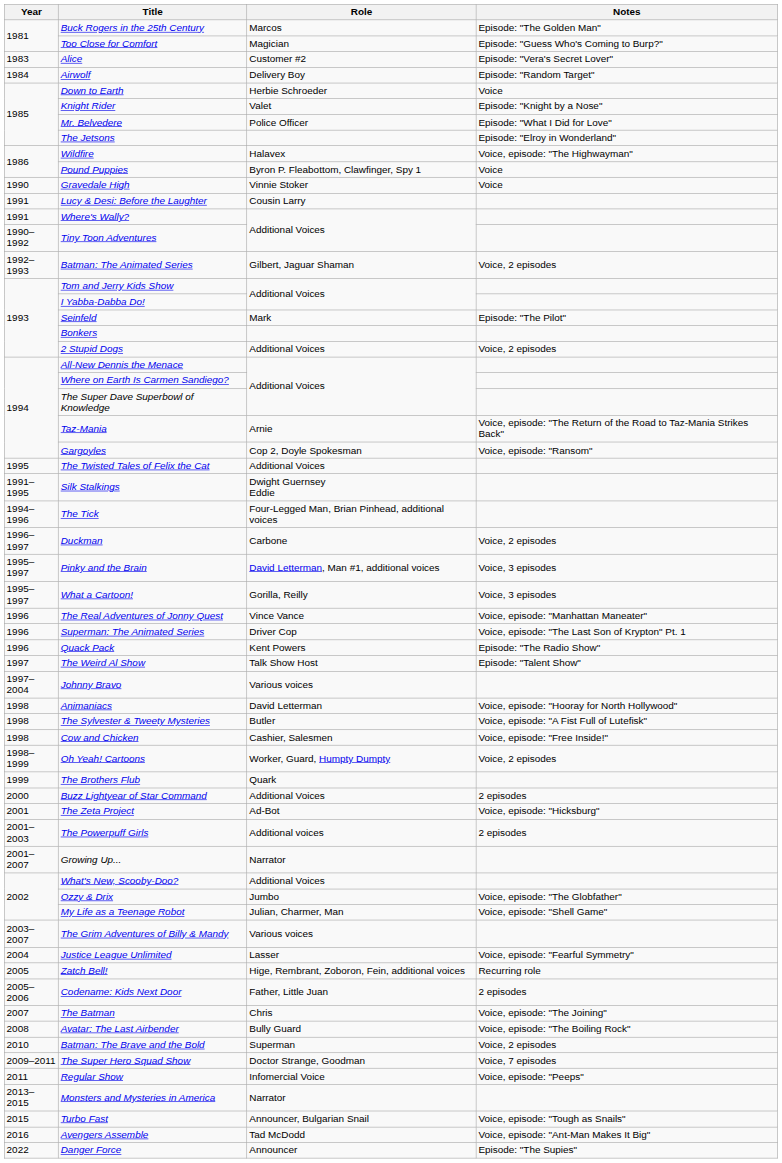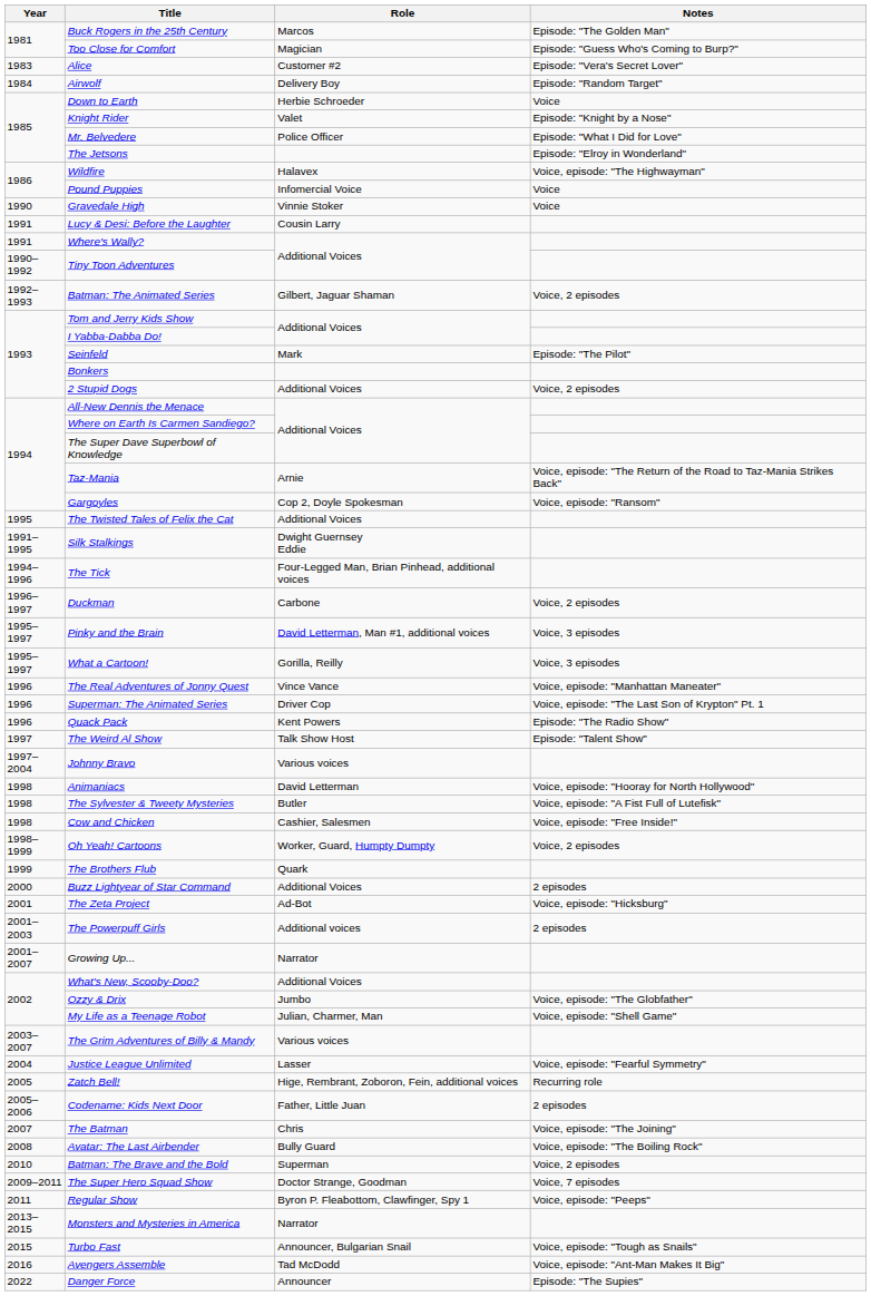 <table class="wikitable sortable">
 <tr>
 <th>Year</th>
 <th>Title</th>
 <th>Role</th>
 <th>Notes</th>
 </tr>
 <tr>
 <td rowspan="2">1981</td>
 <td><em><a href='#'>Buck Rogers in the 25th Century</a></em></td>
 <td>Marcos</td>
 <td>Episode: "The Golden Man"</td>
 </tr>
 <tr>
 <td><em><a href='#'>Too Close for Comfort</a></em></td>
 <td>Magician</td>
 <td>Episode: "Guess Who's Coming to Burp?"</td>
 </tr>
 <tr>
 <td>1983</td>
 <td><em><a href='#'>Alice</a></em></td>
 <td>Customer #2</td>
 <td>Episode: "Vera's Secret Lover"</td>
 </tr>
 <tr>
 <td>1984</td>
 <td><em><a href='#'>Airwolf</a></em></td>
 <td>Delivery Boy</td>
 <td>Episode: "Random Target"</td>
 </tr>
 <tr>
 <td rowspan="4">1985</td>
 <td><em><a href='#'>Down to Earth</a></em></td>
 <td>Herbie Schroeder</td>
 <td>Voice</td>
 </tr>
 <tr>
 <td><em><a href='#'>Knight Rider</a></em></td>
 <td>Valet</td>
 <td>Episode: "Knight by a Nose"</td>
 </tr>
 <tr>
 <td><em><a href='#'>Mr. Belvedere</a></em></td>
 <td>Police Officer</td>
 <td>Episode: "What I Did for Love"</td>
 </tr>
 <tr>
 <td><em><a href='#'>The Jetsons</a></em></td>
 <td></td>
 <td>Episode: "Elroy in Wonderland"</td>
 </tr>
 <tr>
 <td rowspan="2">1986</td>
 <td><em><a href='#'>Wildfire</a></em></td>
 <td>Halavex</td>
 <td>Voice, episode: "The Highwayman"</td>
 </tr>
 <tr>
 <td><em><a href='#'>Pound Puppies</a></em></td>
-<td>Byron P. Fleabottom, Clawfinger, Spy 1</td>
+<td>Infomercial Voice</td>
 <td>Voice</td>
 </tr>
 <tr>
 <td>1990</td>
 <td><em><a href='#'>Gravedale High</a></em></td>
 <td>Vinnie Stoker</td>
 <td>Voice</td>
 </tr>
 <tr>
 <td>1991</td>
 <td><em><a href='#'>Lucy & Desi: Before the Laughter</a></em></td>
 <td>Cousin Larry</td>
 <td></td>
 </tr>
 <tr>
 <td>1991</td>
 <td><em><a href='#'>Where's Wally?</a></em></td>
 <td rowspan="2">Additional Voices</td>
 <td></td>
 </tr>
 <tr>
 <td>1990–1992</td>
 <td><em><a href='#'>Tiny Toon Adventures</a></em></td>
 <td></td>
 </tr>
 <tr>
 <td>1992–1993</td>
 <td><em><a href='#'>Batman: The Animated Series</a></em></td>
 <td>Gilbert, Jaguar Shaman</td>
 <td>Voice, 2 episodes</td>
 </tr>
 <tr>
 <td rowspan="5">1993</td>
 <td><em><a href='#'>Tom and Jerry Kids Show</a></em></td>
 <td rowspan="2">Additional Voices</td>
 <td></td>
 </tr>
 <tr>
 <td><em><a href='#'>I Yabba-Dabba Do!</a></em></td>
 <td></td>
 </tr>
 <tr>
 <td><em><a href='#'>Seinfeld</a></em></td>
 <td>Mark</td>
 <td>Episode: "The Pilot"</td>
 </tr>
 <tr>
 <td><em><a href='#'>Bonkers</a></em></td>
 <td></td>
 <td></td>
 </tr>
 <tr>
 <td><em><a href='#'>2 Stupid Dogs</a></em></td>
 <td>Additional Voices</td>
 <td>Voice, 2 episodes</td>
 </tr>
 <tr>
 <td rowspan="5">1994</td>
 <td><em><a href='#'>All-New Dennis the Menace</a></em></td>
 <td rowspan="3">Additional Voices</td>
 <td></td>
 </tr>
 <tr>
 <td><em><a href='#'>Where on Earth Is Carmen Sandiego?</a></em></td>
 <td></td>
 </tr>
 <tr>
 <td><em>The Super Dave Superbowl of Knowledge</em></td>
 <td></td>
 </tr>
 <tr>
 <td><em><a href='#'>Taz-Mania</a></em></td>
 <td>Arnie</td>
 <td>Voice, episode: "The Return of the Road to Taz-Mania Strikes Back"</td>
 </tr>
 <tr>
 <td><em><a href='#'>Gargoyles</a></em></td>
 <td>Cop 2, Doyle Spokesman</td>
 <td>Voice, episode: "Ransom"</td>
 </tr>
 <tr>
 <td>1995</td>
 <td><em><a href='#'>The Twisted Tales of Felix the Cat</a></em></td>
 <td>Additional Voices</td>
 <td></td>
 </tr>
 <tr>
 <td>1991–1995</td>
 <td><em><a href='#'>Silk Stalkings</a></em></td>
 <td>Dwight Guernsey<br>Eddie</td>
 <td></td>
 </tr>
 <tr>
 <td>1994–1996</td>
 <td><em><a href='#'>The Tick</a></em></td>
 <td>Four-Legged Man, Brian Pinhead, additional voices</td>
 <td></td>
 </tr>
 <tr>
 <td>1996–1997</td>
 <td><em><a href='#'>Duckman</a></em></td>
 <td>Carbone</td>
 <td>Voice, 2 episodes</td>
 </tr>
 <tr>
 <td>1995–1997</td>
 <td><em><a href='#'>Pinky and the Brain</a></em></td>
 <td><a href='#'>David Letterman</a>, Man #1, additional voices</td>
 <td>Voice, 3 episodes</td>
 </tr>
 <tr>
 <td>1995–1997</td>
 <td><em><a href='#'>What a Cartoon!</a></em></td>
 <td>Gorilla, Reilly</td>
 <td>Voice, 3 episodes</td>
 </tr>
 <tr>
 <td>1996</td>
 <td><em><a href='#'>The Real Adventures of Jonny Quest</a></em></td>
 <td>Vince Vance</td>
 <td>Voice, episode: "Manhattan Maneater"</td>
 </tr>
 <tr>
 <td>1996</td>
 <td><em><a href='#'>Superman: The Animated Series</a></em></td>
 <td>Driver Cop</td>
 <td>Voice, episode: "The Last Son of Krypton" Pt. 1</td>
 </tr>
 <tr>
 <td>1996</td>
 <td><em><a href='#'>Quack Pack</a></em></td>
 <td>Kent Powers</td>
 <td>Episode: "The Radio Show"</td>
 </tr>
 <tr>
 <td>1997</td>
 <td><em><a href='#'>The Weird Al Show</a></em></td>
 <td>Talk Show Host</td>
 <td>Episode: "Talent Show"</td>
 </tr>
 <tr>
 <td>1997–2004</td>
 <td><em><a href='#'>Johnny Bravo</a></em></td>
 <td>Various voices</td>
 <td></td>
 </tr>
 <tr>
 <td>1998</td>
 <td><em><a href='#'>Animaniacs</a></em></td>
 <td>David Letterman</td>
 <td>Voice, episode: "Hooray for North Hollywood"</td>
 </tr>
 <tr>
 <td>1998</td>
 <td><em><a href='#'>The Sylvester & Tweety Mysteries</a></em></td>
 <td>Butler</td>
 <td>Voice, episode: "A Fist Full of Lutefisk"</td>
 </tr>
 <tr>
 <td>1998</td>
 <td><em><a href='#'>Cow and Chicken</a></em></td>
 <td>Cashier, Salesmen</td>
 <td>Voice, episode: "Free Inside!"</td>
 </tr>
 <tr>
 <td>1998–1999</td>
 <td><em><a href='#'>Oh Yeah! Cartoons</a></em></td>
 <td>Worker, Guard, <a href='#'>Humpty Dumpty</a></td>
 <td>Voice, 2 episodes</td>
 </tr>
 <tr>
 <td>1999</td>
 <td><em><a href='#'>The Brothers Flub</a></em></td>
 <td>Quark</td>
 <td></td>
 </tr>
 <tr>
 <td>2000</td>
 <td><em><a href='#'>Buzz Lightyear of Star Command</a></em></td>
 <td>Additional Voices</td>
 <td>2 episodes</td>
 </tr>
 <tr>
 <td>2001</td>
 <td><em><a href='#'>The Zeta Project</a></em></td>
 <td>Ad-Bot</td>
 <td>Voice, episode: "Hicksburg"</td>
 </tr>
 <tr>
 <td>2001–2003</td>
 <td><em><a href='#'>The Powerpuff Girls</a></em></td>
 <td>Additional voices</td>
 <td>2 episodes</td>
 </tr>
 <tr>
 <td>2001–2007</td>
 <td><em>Growing Up...</em></td>
 <td>Narrator</td>
 <td></td>
 </tr>
 <tr>
 <td rowspan="3">2002</td>
 <td><em><a href='#'>What's New, Scooby-Doo?</a></em></td>
 <td>Additional Voices</td>
 <td></td>
 </tr>
 <tr>
 <td><em><a href='#'>Ozzy & Drix</a></em></td>
 <td>Jumbo</td>
 <td>Voice, episode: "The Globfather"</td>
 </tr>
 <tr>
 <td><em><a href='#'>My Life as a Teenage Robot</a></em></td>
 <td>Julian, Charmer, Man</td>
 <td>Voice, episode: "Shell Game"</td>
 </tr>
 <tr>
 <td>2003–2007</td>
 <td><em><a href='#'>The Grim Adventures of Billy & Mandy</a></em></td>
 <td>Various voices</td>
 <td></td>
 </tr>
 <tr>
 <td>2004</td>
 <td><em><a href='#'>Justice League Unlimited</a></em></td>
 <td>Lasser</td>
 <td>Voice, episode: "Fearful Symmetry"</td>
 </tr>
 <tr>
 <td>2005</td>
 <td><em><a href='#'>Zatch Bell!</a></em></td>
 <td>Hige, Rembrant, Zoboron, Fein, additional voices</td>
 <td>Recurring role</td>
 </tr>
 <tr>
 <td>2005–2006</td>
 <td><em><a href='#'>Codename: Kids Next Door</a></em></td>
 <td>Father, Little Juan</td>
 <td>2 episodes</td>
 </tr>
 <tr>
 <td>2007</td>
 <td><em><a href='#'>The Batman</a></em></td>
 <td>Chris</td>
 <td>Voice, episode: "The Joining"</td>
 </tr>
 <tr>
 <td>2008</td>
 <td><em><a href='#'>Avatar: The Last Airbender</a></em></td>
 <td>Bully Guard</td>
 <td>Voice, episode: "The Boiling Rock"</td>
 </tr>
 <tr>
 <td>2010</td>
 <td><em><a href='#'>Batman: The Brave and the Bold</a></em></td>
 <td>Superman</td>
 <td>Voice, 2 episodes</td>
 </tr>
 <tr>
 <td>2009–2011</td>
 <td><em><a href='#'>The Super Hero Squad Show</a></em></td>
 <td>Doctor Strange, Goodman</td>
 <td>Voice, 7 episodes</td>
 </tr>
 <tr>
 <td>2011</td>
 <td><em><a href='#'>Regular Show</a></em></td>
-<td>Infomercial Voice</td>
+<td>Byron P. Fleabottom, Clawfinger, Spy 1</td>
 <td>Voice, episode: "Peeps"</td>
 </tr>
 <tr>
 <td>2013–2015</td>
 <td><em><a href='#'>Monsters and Mysteries in America</a></em></td>
 <td>Narrator</td>
 <td></td>
 </tr>
 <tr>
 <td>2015</td>
 <td><em><a href='#'>Turbo Fast</a></em></td>
 <td>Announcer, Bulgarian Snail</td>
 <td>Voice, episode: "Tough as Snails"</td>
 </tr>
 <tr>
 <td>2016</td>
 <td><em><a href='#'>Avengers Assemble</a></em></td>
 <td>Tad McDodd</td>
 <td>Voice, episode: "Ant-Man Makes It Big"</td>
 </tr>
 <tr>
 <td>2022</td>
 <td><em><a href='#'>Danger Force</a></em></td>
 <td>Announcer</td>
 <td>Episode: "The Supies"</td>
 </tr>
 </table>
